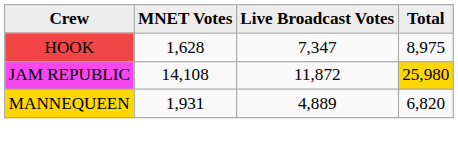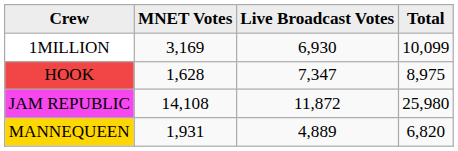 <table class="wikitable sortable" style="text-align:center; font-size:90%">
 <tr>
 <th style="background:#EDEDED">Crew</th>
 <th style="background:#EDEDED">MNET Votes</th>
 <th style="background:#EDEDED">Live Broadcast Votes</th>
 <th style="background:#EDEDED">Total</th>
+</tr>
+<tr>
+<td style="background:white">1MILLION</td>
+<td>3,169</td>
+<td>6,930</td>
+<td>10,099</td>
 </tr>
 <tr>
 <td style="background:#F24646">HOOK</td>
 <td>1,628</td>
 <td>7,347</td>
 <td>8,975</td>
 </tr>
 <tr>
 <td style="background:#F646EE">JAM REPUBLIC</td>
 <td>14,108</td>
 <td>11,872</td>
-<td style="background: gold;">25,980</td>
+<td>25,980</td>
 </tr>
 <tr>
 <td style="background:gold">MANNEQUEEN</td>
 <td>1,931</td>
 <td>4,889</td>
 <td>6,820</td>
 </tr>
 </table>
